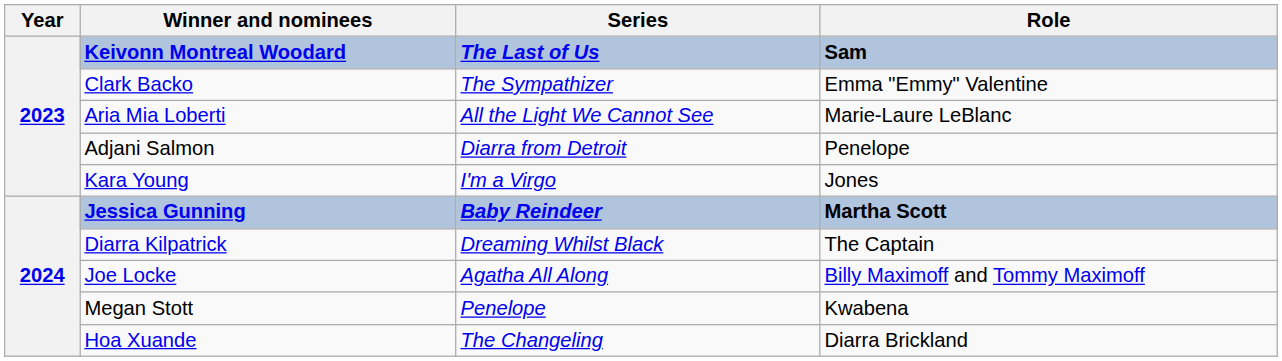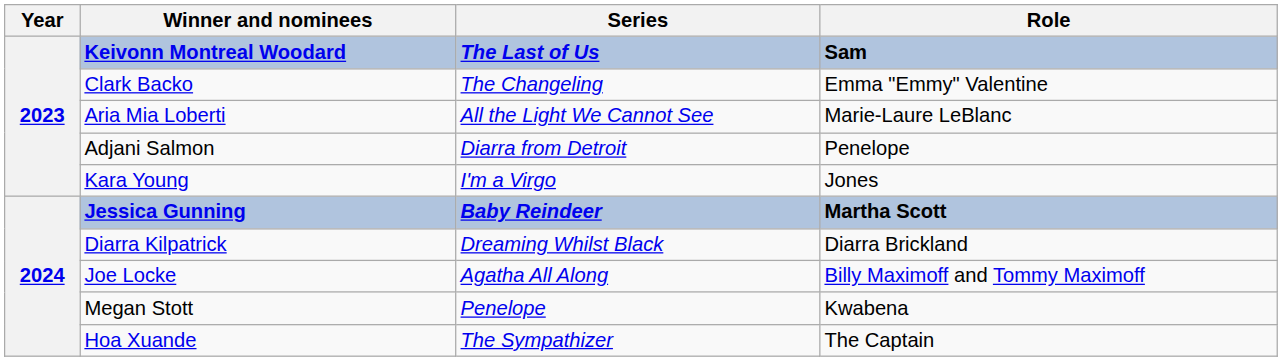 <table class="wikitable" width="80%" cellpadding="5">
 <tr>
 <th>Year</th>
 <th>Winner and nominees</th>
 <th>Series</th>
 <th>Role</th>
 </tr>
 <tr>
 <th rowspan="5"><a href='#'>2023</a><br></th>
 <td style="background:#B0C4DE;"><a href='#'><strong>Keivonn Montreal Woodard</strong></a></td>
 <td style="background:#B0C4DE;"><a href='#'><strong><em>The Last of Us</em></strong></a></td>
 <td style="background:#B0C4DE;"><strong>Sam</strong></td>
 </tr>
 <tr>
 <td><a href='#'>Clark Backo</a></td>
-<td><a href='#'><em>The Sympathizer</em></a></td>
+<td><a href='#'><em>The Changeling</em></a></td>
 <td>Emma "Emmy" Valentine</td>
 </tr>
 <tr>
 <td><a href='#'>Aria Mia Loberti</a></td>
 <td><a href='#'><em>All the Light We Cannot See</em></a></td>
 <td>Marie-Laure LeBlanc</td>
 </tr>
 <tr>
 <td>Adjani Salmon</td>
 <td><em><a href='#'>Diarra from Detroit</a></em></td>
 <td>Penelope</td>
 </tr>
 <tr>
 <td><a href='#'>Kara Young</a></td>
 <td><em><a href='#'>I'm a Virgo</a></em></td>
 <td>Jones</td>
 </tr>
 <tr>
 <th rowspan="5"><a href='#'>2024</a><br></th>
 <td style="background:#B0C4DE;"><strong><a href='#'>Jessica Gunning</a></strong></td>
 <td style="background:#B0C4DE;"><strong><em><a href='#'>Baby Reindeer</a></em></strong></td>
 <td style="background:#B0C4DE;"><strong>Martha Scott</strong></td>
 </tr>
 <tr>
 <td><a href='#'>Diarra Kilpatrick</a></td>
 <td><em><a href='#'>Dreaming Whilst Black</a></em></td>
-<td>The Captain</td>
+<td>Diarra Brickland</td>
 </tr>
 <tr>
 <td><a href='#'>Joe Locke</a></td>
 <td><a href='#'><em>Agatha All Along</em></a></td>
 <td><a href='#'>Billy Maximoff</a> and <a href='#'>Tommy Maximoff</a></td>
 </tr>
 <tr>
 <td>Megan Stott</td>
 <td><a href='#'><em>Penelope</em></a></td>
 <td>Kwabena</td>
 </tr>
 <tr>
 <td><a href='#'>Hoa Xuande</a></td>
-<td><a href='#'><em>The Changeling</em></a></td>
-<td>Diarra Brickland</td>
+<td><a href='#'><em>The Sympathizer</em></a></td>
+<td>The Captain</td>
 </tr>
 </table>
